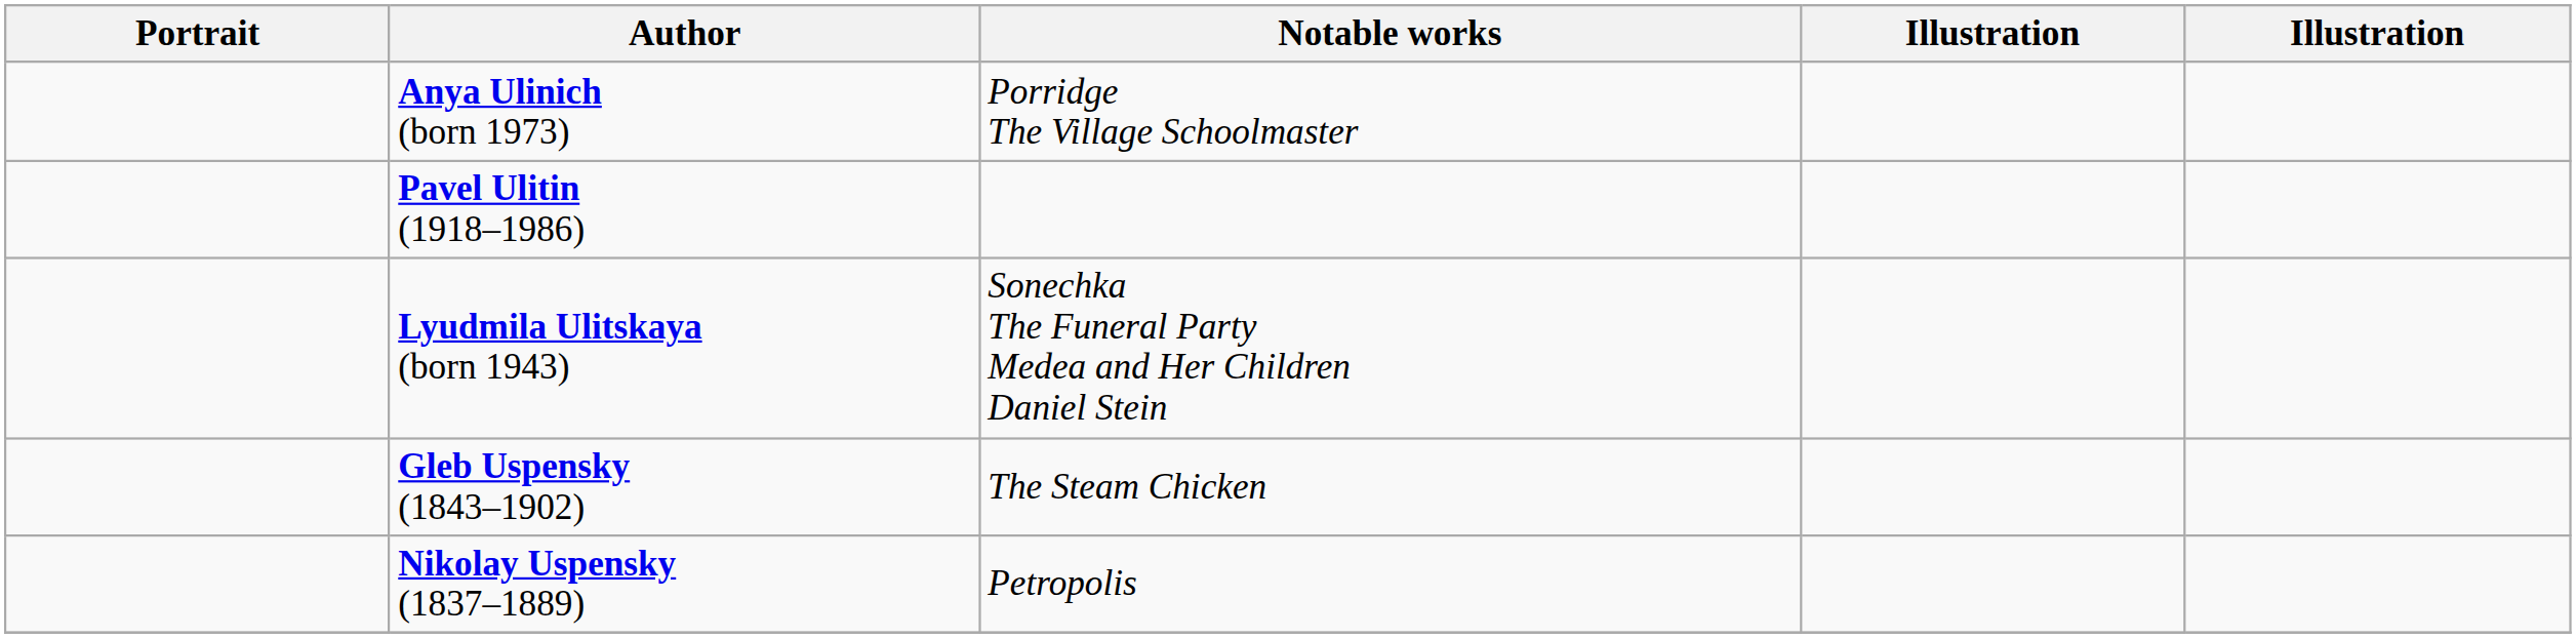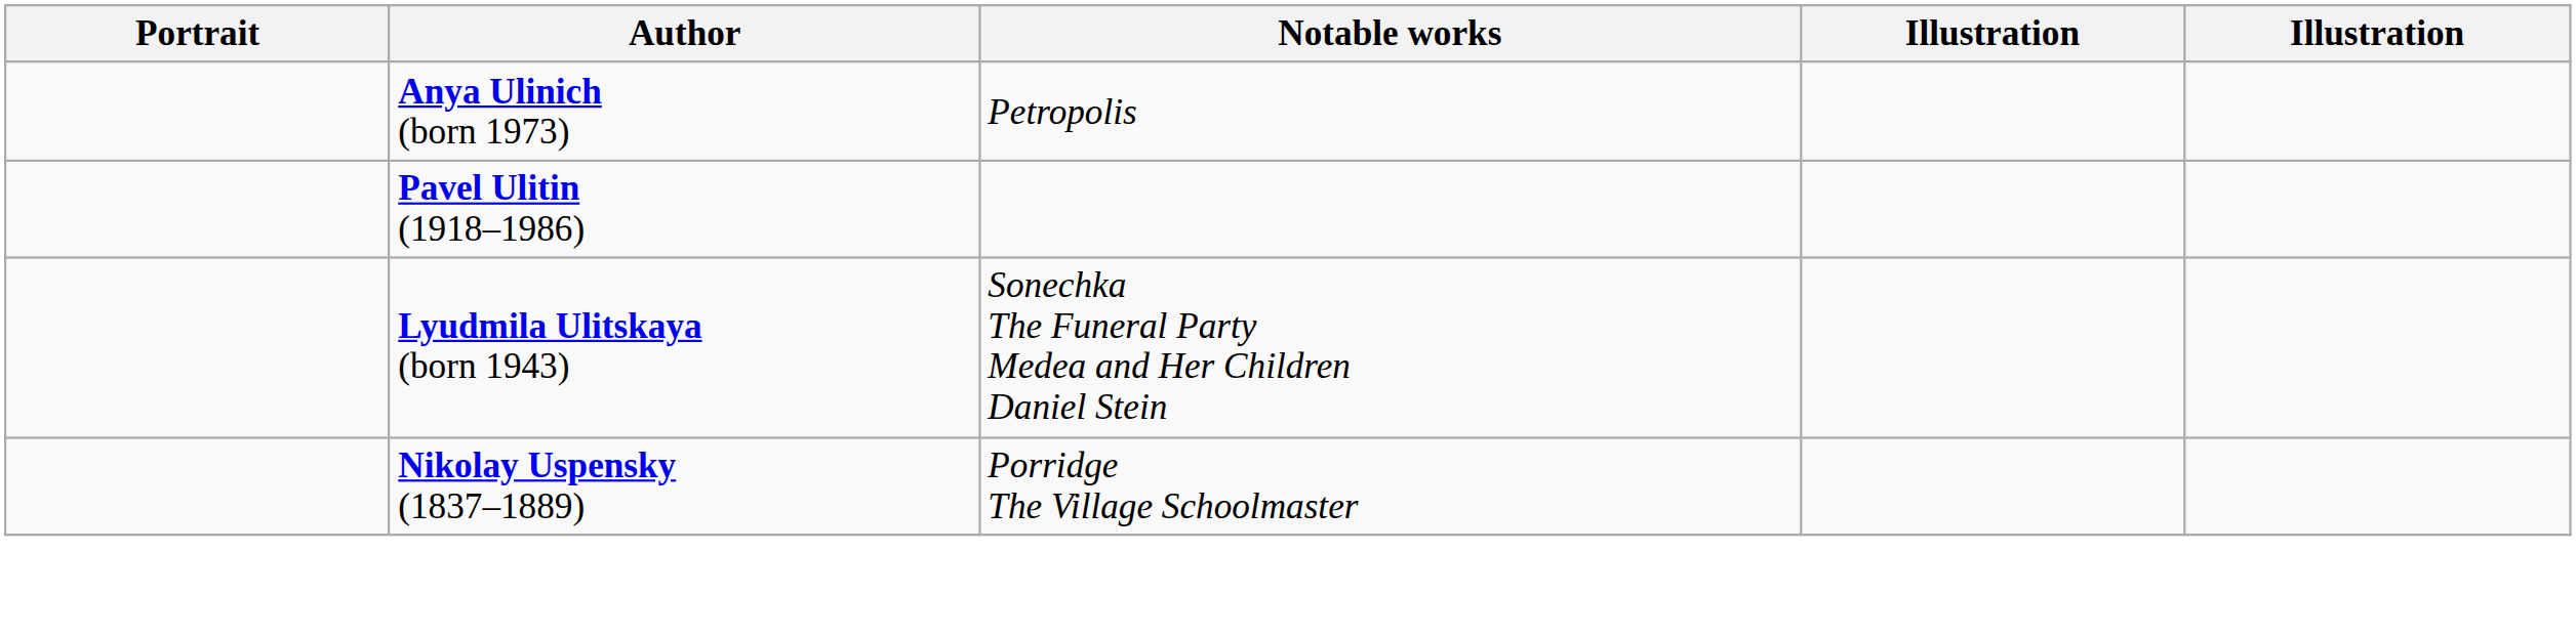 <table class="wikitable" style="width:90%;">
 <tr bgcolor="#cccccc">
 <th width=15%>Portrait</th>
 <th width=23%>Author</th>
 <th width=32%>Notable works</th>
 <th width=15%>Illustration</th>
 <th width=15%>Illustration</th>
 </tr>
 <tr>
 <td align=center></td>
 <td><strong><a href='#'>Anya Ulinich</a></strong><br>(born 1973)</td>
-<td><em>Porridge</em><br><em>The Village Schoolmaster</em></td>
+<td><em>Petropolis</em></td>
 <td align=center></td>
 <td align=center></td>
 </tr>
 <tr>
 <td align=center></td>
 <td><strong><a href='#'>Pavel Ulitin</a></strong><br>(1918–1986)</td>
 <td></td>
 <td align=center></td>
 <td align=center></td>
 </tr>
 <tr>
 <td align=center></td>
 <td><strong><a href='#'>Lyudmila Ulitskaya</a></strong><br>(born 1943)</td>
 <td><em>Sonechka</em><br><em>The Funeral Party</em><br><em>Medea and Her Children</em><br><em>Daniel Stein</em></td>
 <td align=center></td>
 <td align=center></td>
 </tr>
 <tr>
 <td align=center></td>
-<td><strong><a href='#'>Gleb Uspensky</a></strong><br>(1843–1902)</td>
-<td><em>The Steam Chicken</em></td>
-<td align=center></td>
-<td align=center></td>
-</tr>
-<tr>
-<td align=center></td>
 <td><strong><a href='#'>Nikolay Uspensky</a></strong><br>(1837–1889)</td>
-<td><em>Petropolis</em></td>
+<td><em>Porridge</em><br><em>The Village Schoolmaster</em></td>
 <td align=center></td>
 <td align=center></td>
 </tr>
 <tr>
 </tr>
 </table>
